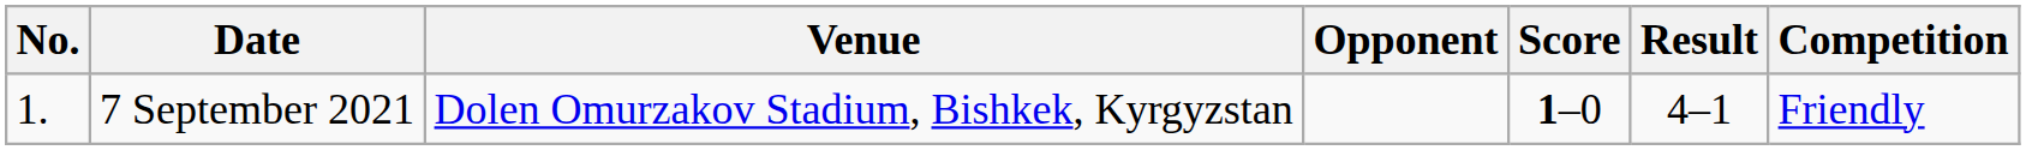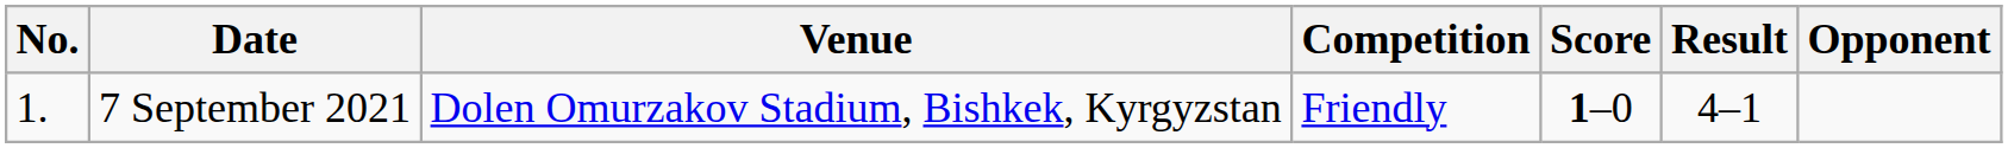 <table class="wikitable" border="1">
 <tr>
 <th>No.</th>
 <th>Date</th>
 <th>Venue</th>
-<th>Opponent</th>
+<th>Competition</th>
 <th>Score</th>
 <th>Result</th>
-<th>Competition</th>
+<th>Opponent</th>
 </tr>
 <tr>
 <td>1.</td>
 <td>7 September 2021</td>
 <td><a href='#'>Dolen Omurzakov Stadium</a>, <a href='#'>Bishkek</a>, Kyrgyzstan</td>
-<td></td>
+<td><a href='#'>Friendly</a></td>
 <td align=center><strong>1</strong>–0</td>
 <td align=center>4–1</td>
-<td><a href='#'>Friendly</a></td>
+<td></td>
 </tr>
 </table>
